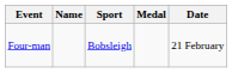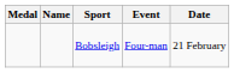 <table class="wikitable sortable" style="font-size:90%">
 <tr>
-<th>Event</th>
+<th>Medal</th>
 <th>Name</th>
 <th>Sport</th>
-<th>Medal</th>
+<th>Event</th>
 <th>Date</th>
 </tr>
 <tr>
-<td><a href='#'>Four-man</a></td>
+<td></td>
 <td> <br>  <br>  <br> </td>
 <td><a href='#'>Bobsleigh</a></td>
-<td></td>
+<td><a href='#'>Four-man</a></td>
 <td>21 February</td>
 </tr>
 </table>
